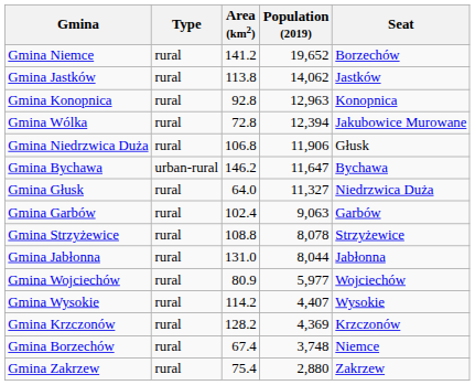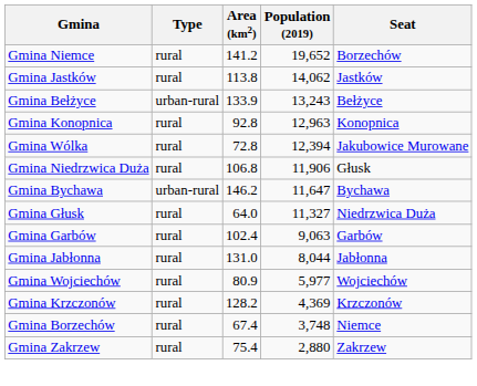 <table class="wikitable">
 <tr>
 <th>Gmina</th>
 <th>Type</th>
 <th>Area<br><small>(km<sup>2</sup>)</small></th>
 <th>Population<br><small>(2019)</small></th>
 <th>Seat</th>
 </tr>
 <tr>
 <td><a href='#'>Gmina Niemce</a></td>
 <td>rural</td>
 <td style="text-align:right;">141.2</td>
 <td style="text-align:right;">19,652</td>
 <td><a href='#'>Borzechów</a></td>
 </tr>
 <tr>
 <td><a href='#'>Gmina Jastków</a></td>
 <td>rural</td>
 <td style="text-align:right;">113.8</td>
 <td style="text-align:right;">14,062</td>
 <td><a href='#'>Jastków</a></td>
+</tr>
+<tr>
+<td><a href='#'>Gmina Bełżyce</a></td>
+<td>urban-rural</td>
+<td style="text-align:right;">133.9</td>
+<td style="text-align:right;">13,243</td>
+<td><a href='#'>Bełżyce</a></td>
 </tr>
 <tr>
 <td><a href='#'>Gmina Konopnica</a></td>
 <td>rural</td>
 <td style="text-align:right;">92.8</td>
 <td style="text-align:right;">12,963</td>
 <td><a href='#'>Konopnica</a></td>
 </tr>
 <tr>
 <td><a href='#'>Gmina Wólka</a></td>
 <td>rural</td>
 <td style="text-align:right;">72.8</td>
 <td style="text-align:right;">12,394</td>
 <td><a href='#'>Jakubowice Murowane</a></td>
 </tr>
 <tr>
 <td><a href='#'>Gmina Niedrzwica Duża</a></td>
 <td>rural</td>
 <td style="text-align:right;">106.8</td>
 <td style="text-align:right;">11,906</td>
 <td>Głusk</td>
 </tr>
 <tr>
 <td><a href='#'>Gmina Bychawa</a></td>
 <td>urban-rural</td>
 <td style="text-align:right;">146.2</td>
 <td style="text-align:right;">11,647</td>
 <td><a href='#'>Bychawa</a></td>
 </tr>
 <tr>
 <td><a href='#'>Gmina Głusk</a></td>
 <td>rural</td>
 <td style="text-align:right;">64.0</td>
 <td style="text-align:right;">11,327</td>
 <td><a href='#'>Niedrzwica Duża</a></td>
 </tr>
 <tr>
 <td><a href='#'>Gmina Garbów</a></td>
 <td>rural</td>
 <td style="text-align:right;">102.4</td>
 <td style="text-align:right;">9,063</td>
 <td><a href='#'>Garbów</a></td>
 </tr>
 <tr>
-<td><a href='#'>Gmina Strzyżewice</a></td>
-<td>rural</td>
-<td style="text-align:right;">108.8</td>
-<td style="text-align:right;">8,078</td>
-<td><a href='#'>Strzyżewice</a></td>
-</tr>
-<tr>
 <td><a href='#'>Gmina Jabłonna</a></td>
 <td>rural</td>
 <td style="text-align:right;">131.0</td>
 <td style="text-align:right;">8,044</td>
 <td><a href='#'>Jabłonna</a></td>
 </tr>
 <tr>
 <td><a href='#'>Gmina Wojciechów</a></td>
 <td>rural</td>
 <td style="text-align:right;">80.9</td>
 <td style="text-align:right;">5,977</td>
 <td><a href='#'>Wojciechów</a></td>
-</tr>
-<tr>
-<td><a href='#'>Gmina Wysokie</a></td>
-<td>rural</td>
-<td style="text-align:right;">114.2</td>
-<td style="text-align:right;">4,407</td>
-<td><a href='#'>Wysokie</a></td>
 </tr>
 <tr>
 <td><a href='#'>Gmina Krzczonów</a></td>
 <td>rural</td>
 <td style="text-align:right;">128.2</td>
 <td style="text-align:right;">4,369</td>
 <td><a href='#'>Krzczonów</a></td>
 </tr>
 <tr>
 <td><a href='#'>Gmina Borzechów</a></td>
 <td>rural</td>
 <td style="text-align:right;">67.4</td>
 <td style="text-align:right;">3,748</td>
 <td><a href='#'>Niemce</a></td>
 </tr>
 <tr>
 <td><a href='#'>Gmina Zakrzew</a></td>
 <td>rural</td>
 <td style="text-align:right;">75.4</td>
 <td style="text-align:right;">2,880</td>
 <td><a href='#'>Zakrzew</a></td>
 </tr>
 </table>
